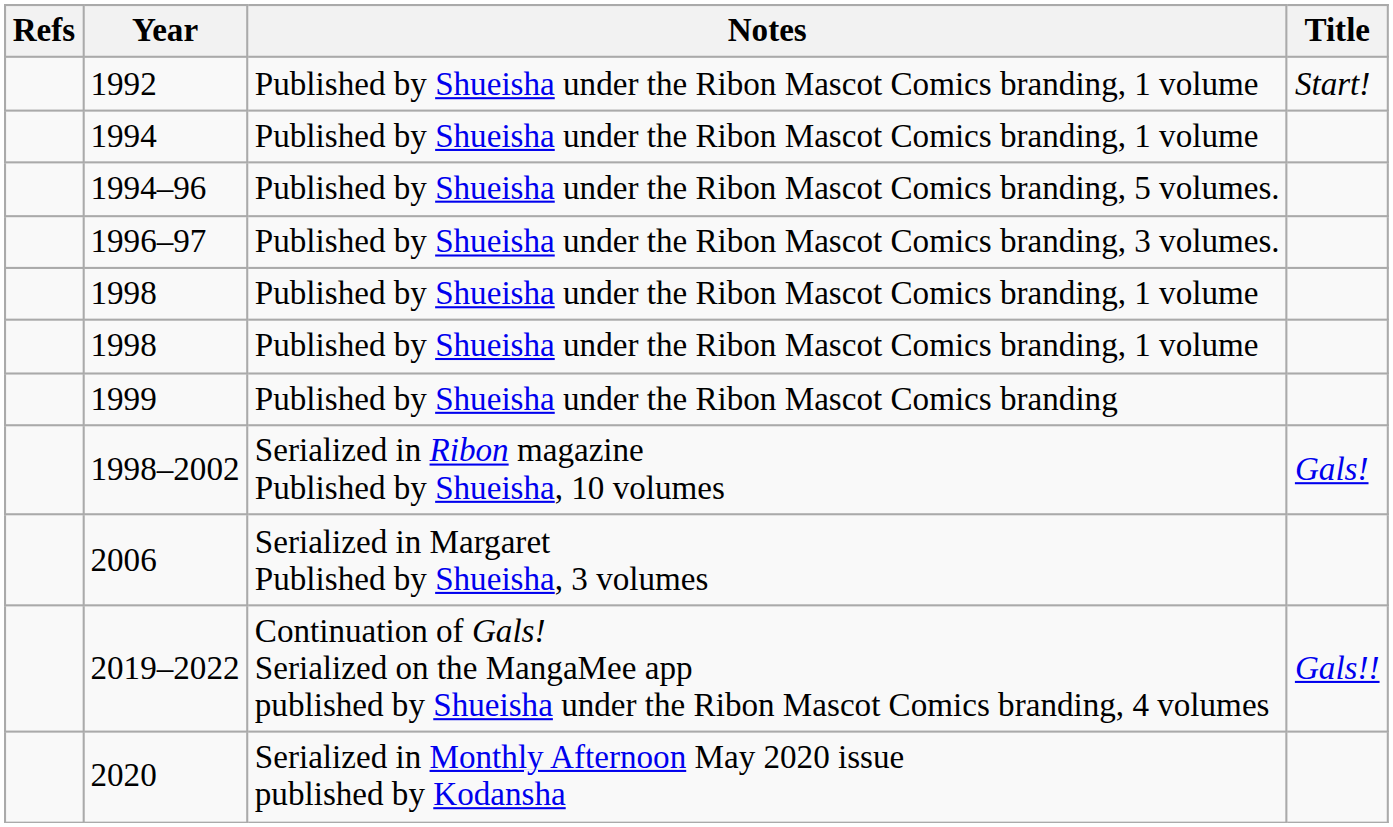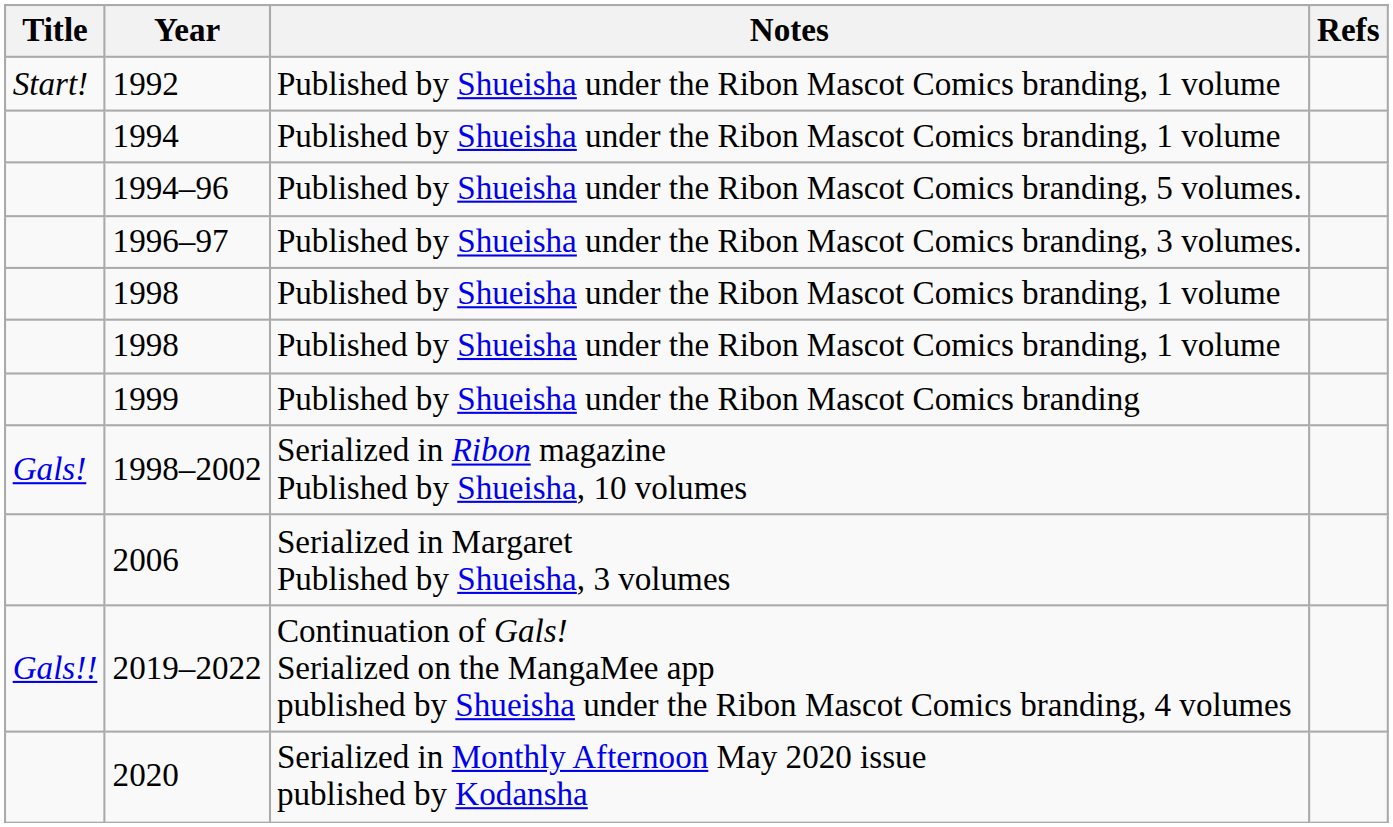 <table class="wikitable sortable">
 <tr>
-<th>Refs</th>
+<th>Title</th>
 <th>Year</th>
 <th>Notes</th>
-<th>Title</th>
+<th>Refs</th>
 </tr>
 <tr>
-<td></td>
+<td><em>Start!</em></td>
 <td>1992</td>
 <td>Published by <a href='#'>Shueisha</a> under the Ribon Mascot Comics branding, 1 volume</td>
-<td><em>Start!</em></td>
+<td></td>
 </tr>
 <tr>
 <td></td>
 <td>1994</td>
 <td>Published by <a href='#'>Shueisha</a> under the Ribon Mascot Comics branding, 1 volume</td>
 <td></td>
 </tr>
 <tr>
 <td></td>
 <td>1994–96</td>
 <td>Published by <a href='#'>Shueisha</a> under the Ribon Mascot Comics branding, 5 volumes.</td>
 <td></td>
 </tr>
 <tr>
 <td></td>
 <td>1996–97</td>
 <td>Published by <a href='#'>Shueisha</a> under the Ribon Mascot Comics branding, 3 volumes.</td>
 <td></td>
 </tr>
 <tr>
 <td></td>
 <td>1998</td>
 <td>Published by <a href='#'>Shueisha</a> under the Ribon Mascot Comics branding, 1 volume</td>
 <td></td>
 </tr>
 <tr>
 <td></td>
 <td>1998</td>
 <td>Published by <a href='#'>Shueisha</a> under the Ribon Mascot Comics branding, 1 volume</td>
 <td></td>
 </tr>
 <tr>
 <td></td>
 <td>1999</td>
 <td>Published by <a href='#'>Shueisha</a> under the Ribon Mascot Comics branding</td>
 <td></td>
 </tr>
 <tr>
-<td></td>
+<td><em><a href='#'>Gals!</a></em></td>
 <td>1998–2002</td>
 <td>Serialized in <em><a href='#'>Ribon</a></em> magazine<br>Published by <a href='#'>Shueisha</a>, 10 volumes</td>
-<td><em><a href='#'>Gals!</a></em></td>
+<td></td>
 </tr>
 <tr>
 <td></td>
 <td>2006</td>
 <td>Serialized in Margaret<br>Published by <a href='#'>Shueisha</a>, 3 volumes</td>
 <td></td>
 </tr>
 <tr>
-<td></td>
+<td><em><a href='#'>Gals!!</a></em></td>
 <td>2019–2022</td>
 <td>Continuation of <em>Gals!</em><br>Serialized on the MangaMee app<br>published by <a href='#'>Shueisha</a> under the Ribon Mascot Comics branding, 4 volumes</td>
-<td><em><a href='#'>Gals!!</a></em></td>
+<td></td>
 </tr>
 <tr>
 <td></td>
 <td>2020</td>
 <td>Serialized in <a href='#'>Monthly Afternoon</a> May 2020 issue<br>published by <a href='#'>Kodansha</a></td>
 <td></td>
 </tr>
 </table>
